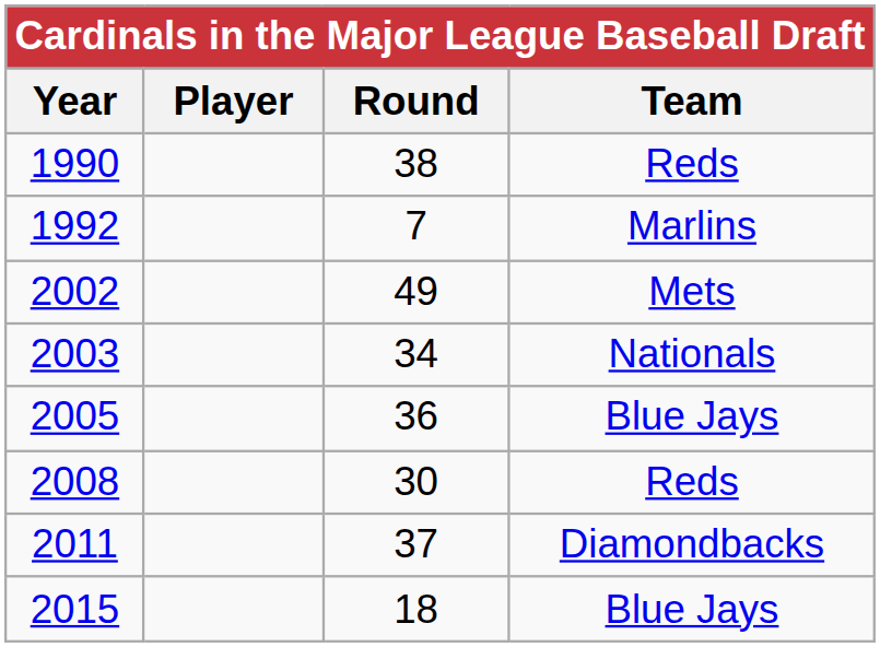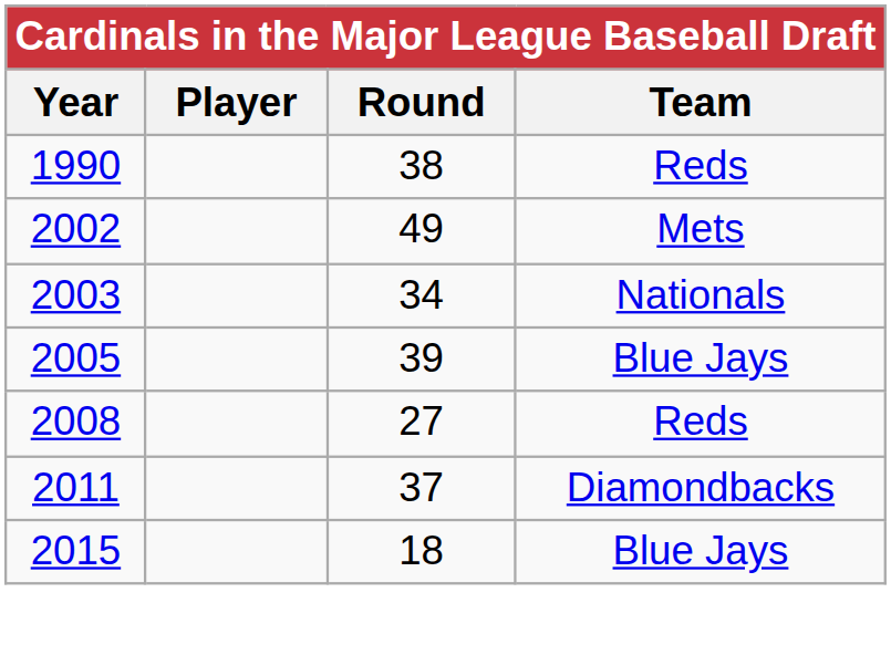 <table class="wikitable sortable collapsible expand" style="text-align:center">
 <tr>
 <th colspan=4 style="background:#CB333B; color:#FFFFFF">Cardinals in the Major League Baseball Draft</th>
 </tr>
 <tr>
 <th>Year</th>
 <th>Player</th>
 <th>Round</th>
 <th>Team</th>
 </tr>
 <tr>
 <td><a href='#'>1990</a></td>
 <td></td>
 <td>38</td>
 <td><a href='#'>Reds</a></td>
 </tr>
 <tr>
-<td><a href='#'>1992</a></td>
-<td></td>
-<td>7</td>
-<td><a href='#'>Marlins</a></td>
-</tr>
-<tr>
 <td><a href='#'>2002</a></td>
 <td></td>
 <td>49</td>
 <td><a href='#'>Mets</a></td>
 </tr>
 <tr>
 <td><a href='#'>2003</a></td>
 <td></td>
 <td>34</td>
 <td><a href='#'>Nationals</a></td>
 </tr>
 <tr>
 <td><a href='#'>2005</a></td>
 <td></td>
-<td>36</td>
+<td>39</td>
 <td><a href='#'>Blue Jays</a></td>
 </tr>
 <tr>
 <td><a href='#'>2008</a></td>
 <td></td>
-<td>30</td>
+<td>27</td>
 <td><a href='#'>Reds</a></td>
 </tr>
 <tr>
 <td><a href='#'>2011</a></td>
 <td></td>
 <td>37</td>
 <td><a href='#'>Diamondbacks</a></td>
 </tr>
 <tr>
 <td><a href='#'>2015</a></td>
 <td></td>
 <td>18</td>
 <td><a href='#'>Blue Jays</a></td>
 </tr>
 </table>
